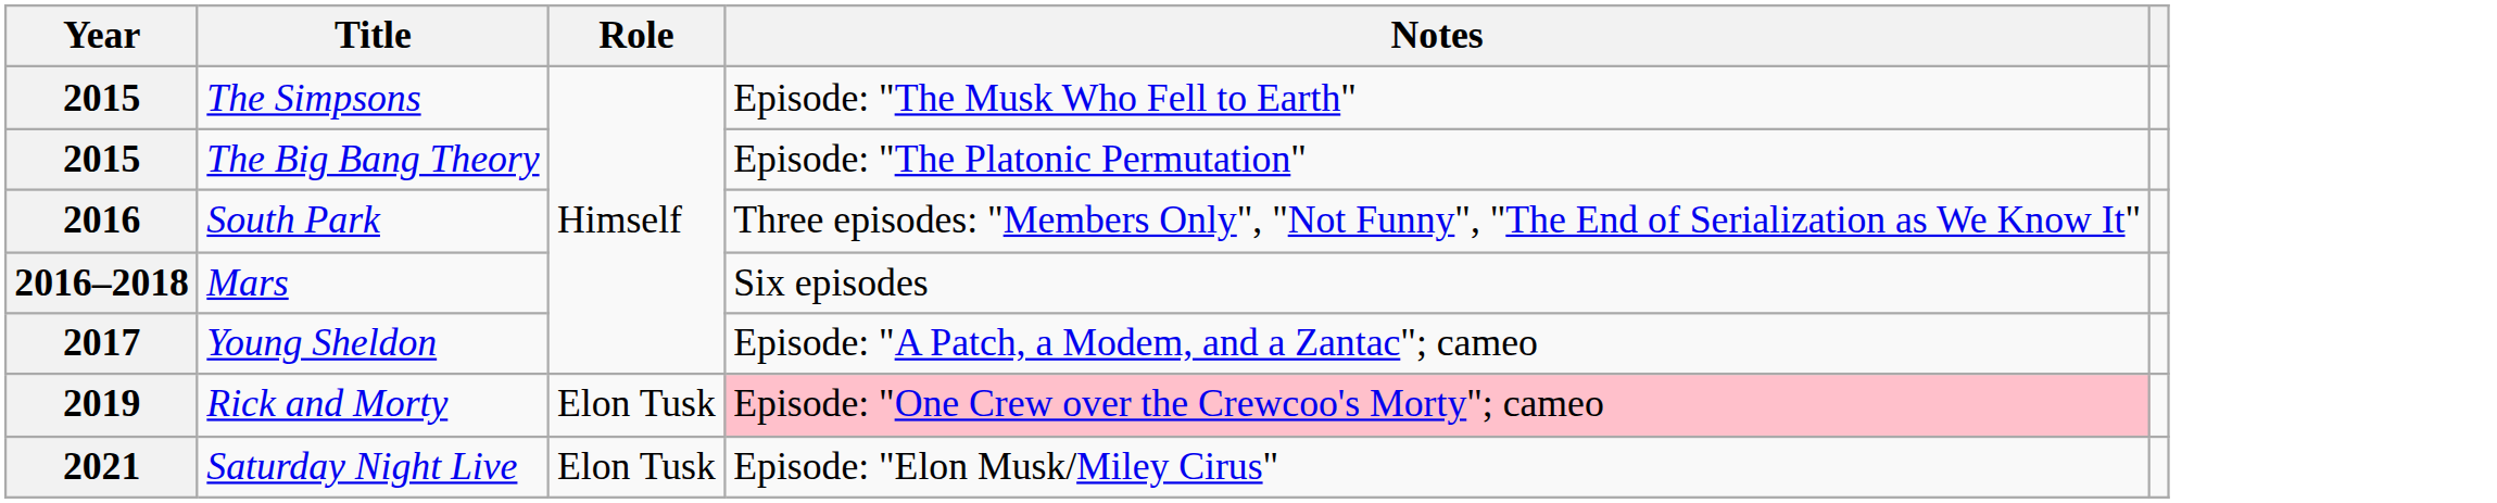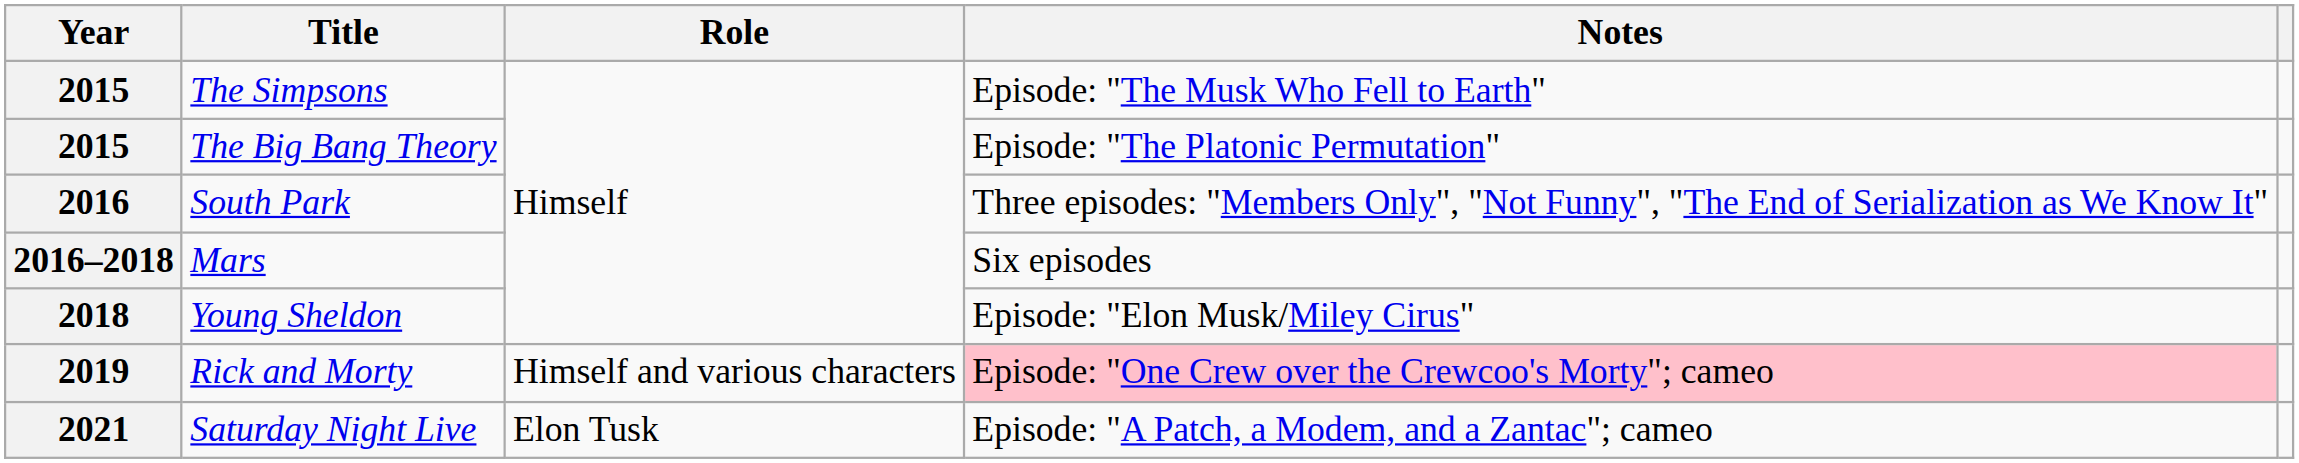 <table class="wikitable plainrowheaders sortable">
 <tr>
 <th scope="col">Year</th>
 <th scope="col">Title</th>
 <th scope="col">Role</th>
 <th scope="col" class="unsortable">Notes</th>
 <th scope="col" class="unsortable"></th>
 </tr>
 <tr>
 <th scope="row">2015</th>
 <td><em><a href='#'>The Simpsons</a></em></td>
 <td rowspan="5">Himself</td>
 <td>Episode: "<a href='#'>The Musk Who Fell to Earth</a>"</td>
 <td style="text-align:center;"></td>
 </tr>
 <tr>
 <th scope="row">2015</th>
 <td><em><a href='#'>The Big Bang Theory</a></em></td>
 <td>Episode: "<a href='#'>The Platonic Permutation</a>"</td>
 <td style="text-align:center;"></td>
 </tr>
 <tr>
 <th scope="row">2016</th>
 <td><em><a href='#'>South Park</a></em></td>
 <td>Three episodes: "<a href='#'>Members Only</a>", "<a href='#'>Not Funny</a>", "<a href='#'>The End of Serialization as We Know It</a>"</td>
 <td style="text-align:center;"></td>
 </tr>
 <tr>
 <th scope="row">2016–2018</th>
 <td><em><a href='#'>Mars</a></em></td>
 <td>Six episodes</td>
 <td style="text-align:center;"></td>
 </tr>
 <tr>
-<th scope="row">2017</th>
+<th scope="row">2018</th>
 <td><em><a href='#'>Young Sheldon</a></em></td>
-<td>Episode: "<a href='#'>A Patch, a Modem, and a Zantac</a>"; cameo</td>
+<td>Episode: "Elon Musk/<a href='#'>Miley Cirus</a>"</td>
 <td style="text-align:center;"></td>
 </tr>
 <tr>
 <th scope="row">2019</th>
 <td><em><a href='#'>Rick and Morty</a></em></td>
-<td>Elon Tusk</td>
+<td>Himself and various characters</td>
 <td style="background: pink;">Episode: "<a href='#'>One Crew over the Crewcoo's Morty</a>"; cameo</td>
 <td style="text-align:center;"></td>
 </tr>
 <tr>
 <th scope="row">2021</th>
 <td><em><a href='#'>Saturday Night Live</a></em></td>
 <td>Elon Tusk</td>
-<td>Episode: "Elon Musk/<a href='#'>Miley Cirus</a>"</td>
+<td>Episode: "<a href='#'>A Patch, a Modem, and a Zantac</a>"; cameo</td>
 <td style="text-align:center;"></td>
 </tr>
 </table>
